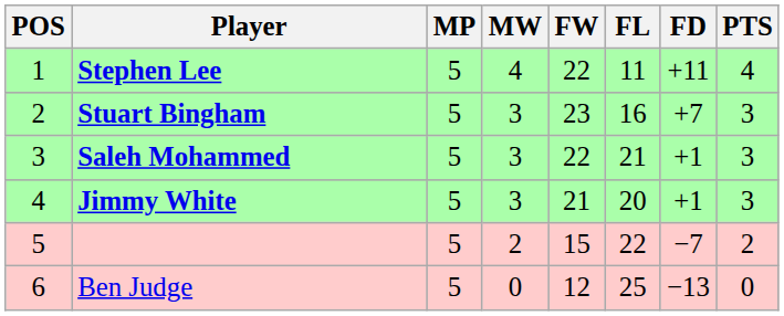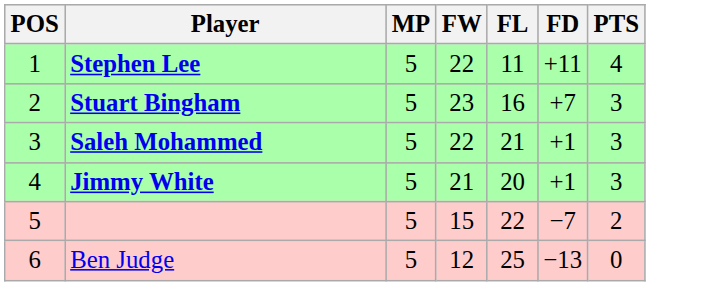 <table class="wikitable" style="text-align: center;">
 <tr>
 <th width=25>POS</th>
 <th width=200>Player</th>
 <th width=25>MP</th>
-<th width=25>MW</th>
 <th width=25>FW</th>
 <th width=25>FL</th>
 <th width=25>FD</th>
 <th width=25>PTS</th>
 </tr>
 <tr style="background:#aaffaa;">
 <td>1</td>
 <td style="text-align:left;"> <strong><a href='#'>Stephen Lee</a></strong></td>
 <td>5</td>
-<td>4</td>
 <td>22</td>
 <td>11</td>
 <td>+11</td>
 <td>4</td>
 </tr>
 <tr style="background:#aaffaa;">
 <td>2</td>
 <td style="text-align:left;"> <strong><a href='#'>Stuart Bingham</a></strong></td>
 <td>5</td>
-<td>3</td>
 <td>23</td>
 <td>16</td>
 <td>+7</td>
 <td>3</td>
 </tr>
 <tr style="background:#aaffaa;">
 <td>3</td>
 <td style="text-align:left;"> <strong><a href='#'>Saleh Mohammed</a></strong></td>
 <td>5</td>
-<td>3</td>
 <td>22</td>
 <td>21</td>
 <td>+1</td>
 <td>3</td>
 </tr>
 <tr style="background:#aaffaa;">
 <td>4</td>
 <td style="text-align:left;"> <strong><a href='#'>Jimmy White</a></strong></td>
 <td>5</td>
-<td>3</td>
 <td>21</td>
 <td>20</td>
 <td>+1</td>
 <td>3</td>
 </tr>
 <tr style="background:#fcc;">
 <td>5</td>
 <td style="text-align:left;"></td>
 <td>5</td>
-<td>2</td>
 <td>15</td>
 <td>22</td>
 <td>−7</td>
 <td>2</td>
 </tr>
 <tr style="background:#fcc;">
 <td>6</td>
 <td style="text-align:left;"> <a href='#'>Ben Judge</a></td>
 <td>5</td>
-<td>0</td>
 <td>12</td>
 <td>25</td>
 <td>−13</td>
 <td>0</td>
 </tr>
 </table>
